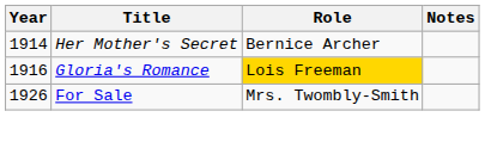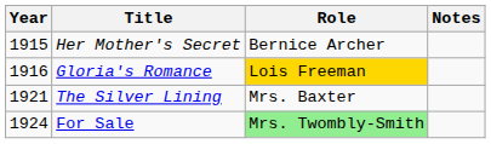 <table class="wikitable">
 <tr>
 <th>Year</th>
 <th>Title</th>
 <th>Role</th>
 <th>Notes</th>
 </tr>
 <tr>
-<td>1914</td>
+<td>1915</td>
 <td><em>Her Mother's Secret</em></td>
 <td>Bernice Archer</td>
 <td></td>
 </tr>
 <tr>
 <td>1916</td>
 <td><em><a href='#'>Gloria's Romance</a></em></td>
 <td style="background: gold;">Lois Freeman</td>
 <td></td>
 </tr>
 <tr>
-<td>1926</td>
+<td>1921</td>
+<td><em><a href='#'>The Silver Lining</a></td>
+<td>Mrs. Baxter</td>
+<td></td>
+</tr>
+<tr>
+<td>1924</td>
 <td></em><a href='#'>For Sale</a><em></td>
-<td>Mrs. Twombly-Smith</td>
+<td style="background: lightgreen;">Mrs. Twombly-Smith</td>
 </tr>
 </table>
